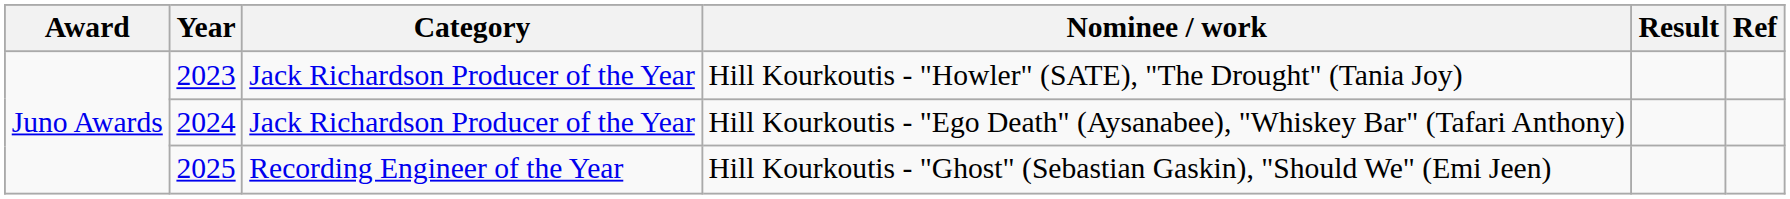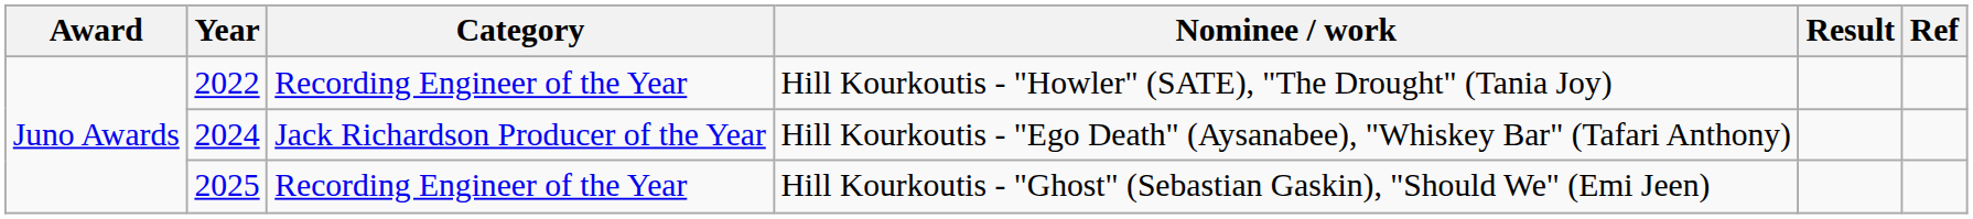 <table class="wikitable">
 <tr>
 <th>Award</th>
 <th>Year</th>
 <th>Category</th>
 <th>Nominee / work</th>
 <th>Result</th>
 <th>Ref</th>
 </tr>
 <tr>
 <td rowspan=3><a href='#'>Juno Awards</a></td>
-<td><a href='#'>2023</a></td>
-<td><a href='#'>Jack Richardson Producer of the Year</a></td>
+<td><a href='#'>2022</a></td>
+<td><a href='#'>Recording Engineer of the Year</a></td>
 <td>Hill Kourkoutis - "Howler" (SATE), "The Drought" (Tania Joy)</td>
 <td></td>
 <td></td>
 </tr>
 <tr>
 <td><a href='#'>2024</a></td>
 <td><a href='#'>Jack Richardson Producer of the Year</a></td>
 <td>Hill Kourkoutis - "Ego Death" (Aysanabee), "Whiskey Bar" (Tafari Anthony)</td>
 <td></td>
 <td></td>
 </tr>
 <tr>
 <td><a href='#'>2025</a></td>
 <td><a href='#'>Recording Engineer of the Year</a></td>
 <td>Hill Kourkoutis - "Ghost" (Sebastian Gaskin), "Should We" (Emi Jeen)</td>
 <td></td>
 <td></td>
 </tr>
 </table>
